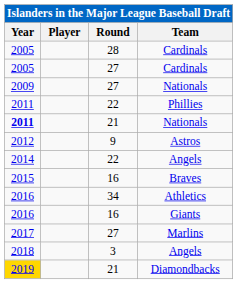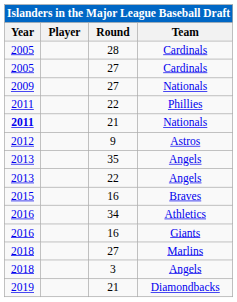 <table class="wikitable sortable collapsible collapsed" style="text-align:center">
 <tr>
 <th colspan=4 style="background:#0067C5; color:white">Islanders in the Major League Baseball Draft</th>
 </tr>
 <tr>
 <th>Year</th>
 <th>Player</th>
 <th>Round</th>
 <th>Team</th>
 </tr>
 <tr>
 <td><a href='#'>2005</a></td>
 <td></td>
 <td>28</td>
 <td><a href='#'>Cardinals</a></td>
 </tr>
 <tr>
 <td><a href='#'>2005</a></td>
 <td></td>
 <td>27</td>
 <td><a href='#'>Cardinals</a></td>
 </tr>
 <tr>
 <td><a href='#'>2009</a></td>
 <td></td>
 <td>27</td>
 <td><a href='#'>Nationals</a></td>
 </tr>
 <tr>
 <td><a href='#'>2011</a></td>
 <td></td>
 <td>22</td>
 <td><a href='#'>Phillies</a></td>
 </tr>
 <tr>
 <td><strong><a href='#'>2011</a></strong></td>
 <td></td>
 <td>21</td>
 <td><a href='#'>Nationals</a></td>
 </tr>
 <tr>
 <td><a href='#'>2012</a></td>
 <td></td>
 <td>9</td>
 <td><a href='#'>Astros</a></td>
 </tr>
 <tr>
-<td><a href='#'>2014</a></td>
+<td><a href='#'>2013</a></td>
+<td></td>
+<td>35</td>
+<td><a href='#'>Angels</a></td>
+</tr>
+<tr>
+<td><a href='#'>2013</a></td>
 <td></td>
 <td>22</td>
 <td><a href='#'>Angels</a></td>
 </tr>
 <tr>
 <td><a href='#'>2015</a></td>
 <td></td>
 <td>16</td>
 <td><a href='#'>Braves</a></td>
 </tr>
 <tr>
 <td><a href='#'>2016</a></td>
 <td></td>
 <td>34</td>
 <td><a href='#'>Athletics</a></td>
 </tr>
 <tr>
 <td><a href='#'>2016</a></td>
 <td></td>
 <td>16</td>
 <td><a href='#'>Giants</a></td>
 </tr>
 <tr>
-<td><a href='#'>2017</a></td>
+<td><a href='#'>2018</a></td>
 <td></td>
 <td>27</td>
 <td><a href='#'>Marlins</a></td>
 </tr>
 <tr>
 <td><a href='#'>2018</a></td>
 <td></td>
 <td>3</td>
 <td><a href='#'>Angels</a></td>
 </tr>
 <tr>
-<td style="background: gold;"><a href='#'>2019</a></td>
+<td><a href='#'>2019</a></td>
 <td></td>
 <td>21</td>
 <td><a href='#'>Diamondbacks</a></td>
 </tr>
 </table>
